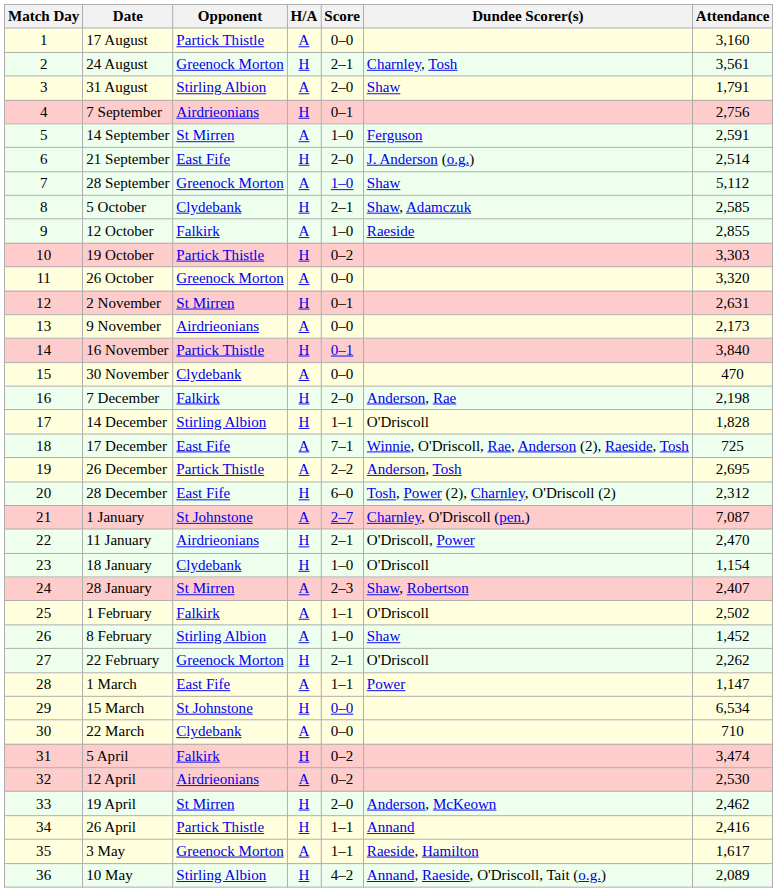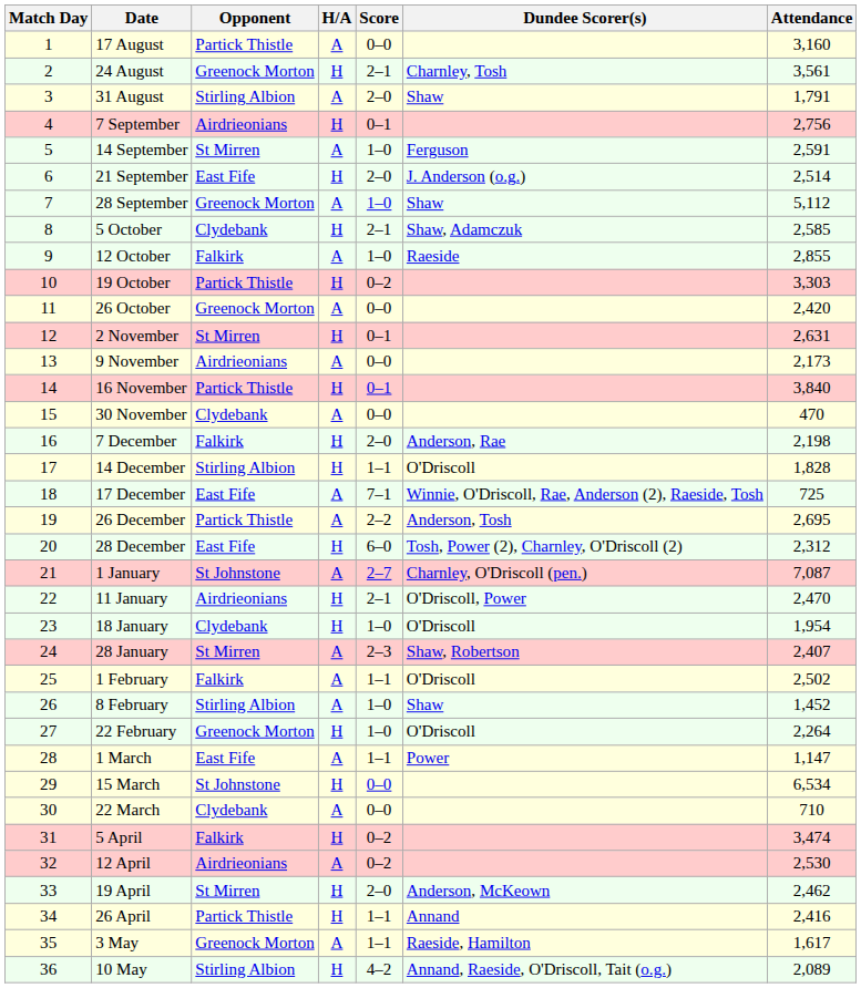 <table class="wikitable" style="text-align:center">
 <tr>
 <th>Match Day</th>
 <th>Date</th>
 <th>Opponent</th>
 <th>H/A</th>
 <th>Score</th>
 <th>Dundee Scorer(s)</th>
 <th>Attendance</th>
 </tr>
 <tr bgcolor="#FFFFDD">
 <td>1</td>
 <td align="left">17 August</td>
 <td align="left"><a href='#'>Partick Thistle</a></td>
 <td><a href='#'>A</a></td>
 <td>0–0</td>
 <td align="left"></td>
 <td>3,160</td>
 </tr>
 <tr bgcolor="#EEFFEE">
 <td>2</td>
 <td align="left">24 August</td>
 <td align="left"><a href='#'>Greenock Morton</a></td>
 <td><a href='#'>H</a></td>
 <td>2–1</td>
 <td align="left"><a href='#'>Charnley</a>, <a href='#'>Tosh</a></td>
 <td>3,561</td>
 </tr>
 <tr bgcolor="#FFFFDD">
 <td>3</td>
 <td align="left">31 August</td>
 <td align="left"><a href='#'>Stirling Albion</a></td>
 <td><a href='#'>A</a></td>
 <td>2–0</td>
 <td align="left"><a href='#'>Shaw</a></td>
 <td>1,791</td>
 </tr>
 <tr bgcolor="#FFCCCC">
 <td>4</td>
 <td align="left">7 September</td>
 <td align="left"><a href='#'>Airdrieonians</a></td>
 <td><a href='#'>H</a></td>
 <td>0–1</td>
 <td align="left"></td>
 <td>2,756</td>
 </tr>
 <tr bgcolor="#EEFFEE">
 <td>5</td>
 <td align="left">14 September</td>
 <td align="left"><a href='#'>St Mirren</a></td>
 <td><a href='#'>A</a></td>
 <td>1–0</td>
 <td align="left"><a href='#'>Ferguson</a></td>
 <td>2,591</td>
 </tr>
 <tr bgcolor="#EEFFEE">
 <td>6</td>
 <td align="left">21 September</td>
 <td align="left"><a href='#'>East Fife</a></td>
 <td><a href='#'>H</a></td>
 <td>2–0</td>
 <td align="left"><a href='#'>J. Anderson</a> (<a href='#'>o.g.</a>)</td>
 <td>2,514</td>
 </tr>
 <tr bgcolor="#EEFFEE">
 <td>7</td>
 <td align="left">28 September</td>
 <td align="left"><a href='#'>Greenock Morton</a></td>
 <td><a href='#'>A</a></td>
 <td><a href='#'>1–0</a></td>
 <td align="left"><a href='#'>Shaw</a></td>
 <td>5,112</td>
 </tr>
 <tr bgcolor="#EEFFEE">
 <td>8</td>
 <td align="left">5 October</td>
 <td align="left"><a href='#'>Clydebank</a></td>
 <td><a href='#'>H</a></td>
 <td>2–1</td>
 <td align="left"><a href='#'>Shaw</a>, <a href='#'>Adamczuk</a></td>
 <td>2,585</td>
 </tr>
 <tr bgcolor="#EEFFEE">
 <td>9</td>
 <td align="left">12 October</td>
 <td align="left"><a href='#'>Falkirk</a></td>
 <td><a href='#'>A</a></td>
 <td>1–0</td>
 <td align="left"><a href='#'>Raeside</a></td>
 <td>2,855</td>
 </tr>
 <tr bgcolor="#FFCCCC">
 <td>10</td>
 <td align="left">19 October</td>
 <td align="left"><a href='#'>Partick Thistle</a></td>
 <td><a href='#'>H</a></td>
 <td>0–2</td>
 <td align="left"></td>
 <td>3,303</td>
 </tr>
 <tr bgcolor="#FFFFDD">
 <td>11</td>
 <td align="left">26 October</td>
 <td align="left"><a href='#'>Greenock Morton</a></td>
 <td><a href='#'>A</a></td>
 <td>0–0</td>
 <td align="left"></td>
-<td>3,320</td>
+<td>2,420</td>
 </tr>
 <tr bgcolor="#FFCCCC">
 <td>12</td>
 <td align="left">2 November</td>
 <td align="left"><a href='#'>St Mirren</a></td>
 <td><a href='#'>H</a></td>
 <td>0–1</td>
 <td align="left"></td>
 <td>2,631</td>
 </tr>
 <tr bgcolor="#FFFFDD">
 <td>13</td>
 <td align="left">9 November</td>
 <td align="left"><a href='#'>Airdrieonians</a></td>
 <td><a href='#'>A</a></td>
 <td>0–0</td>
 <td align="left"></td>
 <td>2,173</td>
 </tr>
 <tr bgcolor="#FFCCCC">
 <td>14</td>
 <td align="left">16 November</td>
 <td align="left"><a href='#'>Partick Thistle</a></td>
 <td><a href='#'>H</a></td>
 <td><a href='#'>0–1</a></td>
 <td align="left"></td>
 <td>3,840</td>
 </tr>
 <tr bgcolor="#FFFFDD">
 <td>15</td>
 <td align="left">30 November</td>
 <td align="left"><a href='#'>Clydebank</a></td>
 <td><a href='#'>A</a></td>
 <td>0–0</td>
 <td align="left"></td>
 <td>470</td>
 </tr>
 <tr bgcolor="#EEFFEE">
 <td>16</td>
 <td align="left">7 December</td>
 <td align="left"><a href='#'>Falkirk</a></td>
 <td><a href='#'>H</a></td>
 <td>2–0</td>
 <td align="left"><a href='#'>Anderson</a>, <a href='#'>Rae</a></td>
 <td>2,198</td>
 </tr>
 <tr bgcolor="#FFFFDD">
 <td>17</td>
 <td align="left">14 December</td>
 <td align="left"><a href='#'>Stirling Albion</a></td>
 <td><a href='#'>H</a></td>
 <td>1–1</td>
 <td align="left">O'Driscoll</td>
 <td>1,828</td>
 </tr>
 <tr bgcolor="#EEFFEE">
 <td>18</td>
 <td align="left">17 December</td>
 <td align="left"><a href='#'>East Fife</a></td>
 <td><a href='#'>A</a></td>
 <td>7–1</td>
 <td align="left"><a href='#'>Winnie</a>, O'Driscoll, <a href='#'>Rae</a>, <a href='#'>Anderson</a> (2), <a href='#'>Raeside</a>, <a href='#'>Tosh</a></td>
 <td>725</td>
 </tr>
 <tr bgcolor="#FFFFDD">
 <td>19</td>
 <td align="left">26 December</td>
 <td align="left"><a href='#'>Partick Thistle</a></td>
 <td><a href='#'>A</a></td>
 <td>2–2</td>
 <td align="left"><a href='#'>Anderson</a>, <a href='#'>Tosh</a></td>
 <td>2,695</td>
 </tr>
 <tr bgcolor="#EEFFEE">
 <td>20</td>
 <td align="left">28 December</td>
 <td align="left"><a href='#'>East Fife</a></td>
 <td><a href='#'>H</a></td>
 <td>6–0</td>
 <td align="left"><a href='#'>Tosh</a>, <a href='#'>Power</a> (2), <a href='#'>Charnley</a>, O'Driscoll (2)</td>
 <td>2,312</td>
 </tr>
 <tr bgcolor="#FFCCCC">
 <td>21</td>
 <td align="left">1 January</td>
 <td align="left"><a href='#'>St Johnstone</a></td>
 <td><a href='#'>A</a></td>
 <td><a href='#'>2–7</a></td>
 <td align="left"><a href='#'>Charnley</a>, O'Driscoll (<a href='#'>pen.</a>)</td>
 <td>7,087</td>
 </tr>
 <tr bgcolor="#EEFFEE">
 <td>22</td>
 <td align="left">11 January</td>
 <td align="left"><a href='#'>Airdrieonians</a></td>
 <td><a href='#'>H</a></td>
 <td>2–1</td>
 <td align="left">O'Driscoll, <a href='#'>Power</a></td>
 <td>2,470</td>
 </tr>
 <tr bgcolor="#EEFFEE">
 <td>23</td>
 <td align="left">18 January</td>
 <td align="left"><a href='#'>Clydebank</a></td>
 <td><a href='#'>H</a></td>
 <td>1–0</td>
 <td align="left">O'Driscoll</td>
-<td>1,154</td>
+<td>1,954</td>
 </tr>
 <tr bgcolor="#FFCCCC">
 <td>24</td>
 <td align="left">28 January</td>
 <td align="left"><a href='#'>St Mirren</a></td>
 <td><a href='#'>A</a></td>
 <td>2–3</td>
 <td align="left"><a href='#'>Shaw</a>, <a href='#'>Robertson</a></td>
 <td>2,407</td>
 </tr>
 <tr bgcolor="#FFFFDD">
 <td>25</td>
 <td align="left">1 February</td>
 <td align="left"><a href='#'>Falkirk</a></td>
 <td><a href='#'>A</a></td>
 <td>1–1</td>
 <td align="left">O'Driscoll</td>
 <td>2,502</td>
 </tr>
 <tr bgcolor="#EEFFEE">
 <td>26</td>
 <td align="left">8 February</td>
 <td align="left"><a href='#'>Stirling Albion</a></td>
 <td><a href='#'>A</a></td>
 <td>1–0</td>
 <td align="left"><a href='#'>Shaw</a></td>
 <td>1,452</td>
 </tr>
 <tr bgcolor="#EEFFEE">
 <td>27</td>
 <td align="left">22 February</td>
 <td align="left"><a href='#'>Greenock Morton</a></td>
 <td><a href='#'>H</a></td>
-<td>2–1</td>
+<td>1–0</td>
 <td align="left">O'Driscoll</td>
-<td>2,262</td>
+<td>2,264</td>
 </tr>
 <tr bgcolor="#FFFFDD">
 <td>28</td>
 <td align="left">1 March</td>
 <td align="left"><a href='#'>East Fife</a></td>
 <td><a href='#'>A</a></td>
 <td>1–1</td>
 <td align="left"><a href='#'>Power</a></td>
 <td>1,147</td>
 </tr>
 <tr bgcolor="#FFFFDD">
 <td>29</td>
 <td align="left">15 March</td>
 <td align="left"><a href='#'>St Johnstone</a></td>
 <td><a href='#'>H</a></td>
 <td><a href='#'>0–0</a></td>
 <td align="left"></td>
 <td>6,534</td>
 </tr>
 <tr bgcolor="#FFFFDD">
 <td>30</td>
 <td align="left">22 March</td>
 <td align="left"><a href='#'>Clydebank</a></td>
 <td><a href='#'>A</a></td>
 <td>0–0</td>
 <td align="left"></td>
 <td>710</td>
 </tr>
 <tr bgcolor="#FFCCCC">
 <td>31</td>
 <td align="left">5 April</td>
 <td align="left"><a href='#'>Falkirk</a></td>
 <td><a href='#'>H</a></td>
 <td>0–2</td>
 <td align="left"></td>
 <td>3,474</td>
 </tr>
 <tr bgcolor="#FFCCCC">
 <td>32</td>
 <td align="left">12 April</td>
 <td align="left"><a href='#'>Airdrieonians</a></td>
 <td><a href='#'>A</a></td>
 <td>0–2</td>
 <td align="left"></td>
 <td>2,530</td>
 </tr>
 <tr bgcolor="#EEFFEE">
 <td>33</td>
 <td align="left">19 April</td>
 <td align="left"><a href='#'>St Mirren</a></td>
 <td><a href='#'>H</a></td>
 <td>2–0</td>
 <td align="left"><a href='#'>Anderson</a>, <a href='#'>McKeown</a></td>
 <td>2,462</td>
 </tr>
 <tr bgcolor="#FFFFDD">
 <td>34</td>
 <td align="left">26 April</td>
 <td align="left"><a href='#'>Partick Thistle</a></td>
 <td><a href='#'>H</a></td>
 <td>1–1</td>
 <td align="left"><a href='#'>Annand</a></td>
 <td>2,416</td>
 </tr>
 <tr bgcolor="#FFFFDD">
 <td>35</td>
 <td align="left">3 May</td>
 <td align="left"><a href='#'>Greenock Morton</a></td>
 <td><a href='#'>A</a></td>
 <td>1–1</td>
 <td align="left"><a href='#'>Raeside</a>, <a href='#'>Hamilton</a></td>
 <td>1,617</td>
 </tr>
 <tr bgcolor="#EEFFEE">
 <td>36</td>
 <td align="left">10 May</td>
 <td align="left"><a href='#'>Stirling Albion</a></td>
 <td><a href='#'>H</a></td>
 <td>4–2</td>
 <td align="left"><a href='#'>Annand</a>, <a href='#'>Raeside</a>, O'Driscoll, Tait (<a href='#'>o.g.</a>)</td>
 <td>2,089</td>
 </tr>
 </table>
